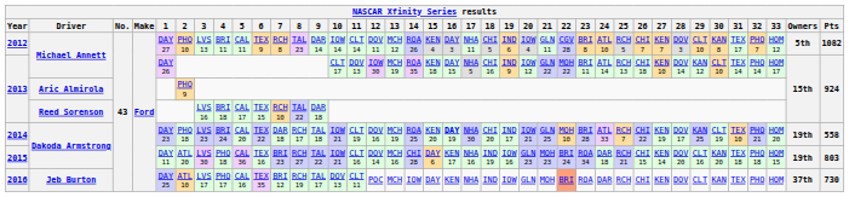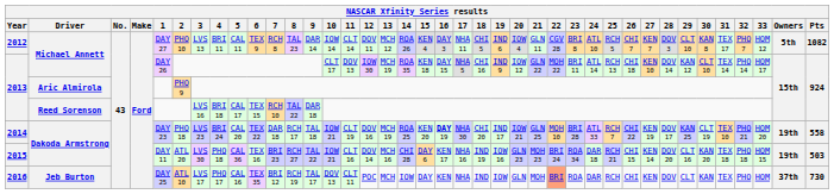 <table class="wikitable" style="text-align:center; font-size:75%">
 <tr>
 <th colspan=45><a href='#'>NASCAR Xfinity Series</a> results</th>
 </tr>
 <tr>
 <th>Year</th>
 <th>Driver</th>
 <th>No.</th>
 <th>Make</th>
 <th>1</th>
 <th>2</th>
 <th>3</th>
 <th>4</th>
 <th>5</th>
 <th>6</th>
 <th>7</th>
 <th>8</th>
 <th>9</th>
 <th>10</th>
 <th>11</th>
 <th>12</th>
 <th>13</th>
 <th>14</th>
 <th>15</th>
 <th>16</th>
 <th>17</th>
 <th>18</th>
 <th>19</th>
 <th>20</th>
 <th>21</th>
 <th>22</th>
 <th>23</th>
 <th>24</th>
 <th>25</th>
 <th>26</th>
 <th>27</th>
 <th>28</th>
 <th>29</th>
 <th>30</th>
 <th>31</th>
 <th>32</th>
 <th>33</th>
 <th>Owners</th>
 <th>Pts</th>
 </tr>
 <tr>
 <th><a href='#'>2012</a></th>
 <th rowspan=2><a href='#'>Michael Annett</a></th>
 <th rowspan=7>43</th>
 <th rowspan=7><a href='#'>Ford</a></th>
 <td style="background:#EFCFFF;"><a href='#'>DAY</a><br><small>27</small></td>
 <td style="background:#FFDF9F;"><a href='#'>PHO</a><br><small>10</small></td>
 <td style="background:#DFFFDF;"><a href='#'>LVS</a><br><small>13</small></td>
 <td style="background:#DFFFDF;"><a href='#'>BRI</a><br><small>11</small></td>
 <td style="background:#DFFFDF;"><a href='#'>CAL</a><br><small>11</small></td>
 <td style="background:#FFDF9F;"><a href='#'>TEX</a><br><small>9</small></td>
 <td style="background:#FFDF9F;"><a href='#'>RCH</a><br><small>8</small></td>
 <td style="background:#EFCFFF;"><a href='#'>TAL</a><br><small>23</small></td>
 <td style="background:#DFFFDF;"><a href='#'>DAR</a><br><small>14</small></td>
 <td style="background:#DFFFDF;"><a href='#'>IOW</a><br><small>14</small></td>
 <td style="background:#DFFFDF;"><a href='#'>CLT</a><br><small>14</small></td>
 <td style="background:#DFFFDF;"><a href='#'>DOV</a><br><small>11</small></td>
 <td style="background:#DFFFDF;"><a href='#'>MCH</a><br><small>12</small></td>
 <td style="background:#CFCFFF;"><a href='#'>ROA</a><br><small>26</small></td>
 <td style="background:#DFDFDF;"><a href='#'>KEN</a><br><small>4</small></td>
 <td style="background:#DFDFDF;"><a href='#'>DAY</a><br><small>3</small></td>
 <td style="background:#DFFFDF;"><a href='#'>NHA</a><br><small>11</small></td>
 <td style="background:#DFDFDF;"><a href='#'>CHI</a><br><small>5</small></td>
 <td style="background:#FFDF9F;"><a href='#'>IND</a><br><small>6</small></td>
 <td style="background:#DFDFDF;"><a href='#'>IOW</a><br><small>4</small></td>
 <td style="background:#DFFFDF;"><a href='#'>GLN</a><br><small>11</small></td>
 <td style="background:#CFCFFF;"><a href='#'>CGV</a><br><small>28</small></td>
 <td style="background:#FFDF9F;"><a href='#'>BRI</a><br><small>8</small></td>
 <td style="background:#FFDF9F;"><a href='#'>ATL</a><br><small>10</small></td>
 <td style="background:#DFDFDF;"><a href='#'>RCH</a><br><small>5</small></td>
 <td style="background:#FFDF9F;"><a href='#'>CHI</a><br><small>7</small></td>
 <td style="background:#FFDF9F;"><a href='#'>KEN</a><br><small>7</small></td>
 <td style="background:#DFDFDF;"><a href='#'>DOV</a><br><small>3</small></td>
 <td style="background:#FFDF9F;"><a href='#'>CLT</a><br><small>10</small></td>
 <td style="background:#FFDF9F;"><a href='#'>KAN</a><br><small>8</small></td>
 <td style="background:#DFFFDF;"><a href='#'>TEX</a><br><small>17</small></td>
 <td style="background:#FFDF9F;"><a href='#'>PHO</a><br><small>7</small></td>
 <td style="background:#DFFFDF;"><a href='#'>HOM</a><br><small>12</small></td>
 <th>5th</th>
 <th>1082</th>
 </tr>
 <tr>
 <th rowspan=3><a href='#'>2013</a></th>
 <td style="background:#EFCFFF;"><a href='#'>DAY</a><br><small>26</small></td>
 <td colspan=8></td>
 <td style="background:#DFFFDF;"><a href='#'>CLT</a><br><small>17</small></td>
 <td style="background:#DFFFDF;"><a href='#'>DOV</a><br><small>13</small></td>
 <td style="background:#EFCFFF;"><a href='#'>IOW</a><br><small>30</small></td>
 <td style="background:#DFFFDF;"><a href='#'>MCH</a><br><small>19</small></td>
 <td style="background:#EFCFFF;"><a href='#'>ROA</a><br><small>35</small></td>
 <td style="background:#DFFFDF;"><a href='#'>KEN</a><br><small>18</small></td>
 <td style="background:#DFFFDF;"><a href='#'>DAY</a><br><small>15</small></td>
 <td style="background:#DFDFDF;"><a href='#'>NHA</a><br><small>5</small></td>
 <td style="background:#DFFFDF;"><a href='#'>CHI</a><br><small>16</small></td>
 <td style="background:#FFDF9F;"><a href='#'>IND</a><br><small>9</small></td>
 <td style="background:#DFFFDF;"><a href='#'>IOW</a><br><small>12</small></td>
 <td style="background:#CFCFFF;"><a href='#'>GLN</a><br><small>22</small></td>
 <td style="background:#CFCFFF;"><a href='#'>MOH</a><br><small>22</small></td>
 <td style="background:#DFFFDF;"><a href='#'>BRI</a><br><small>11</small></td>
 <td style="background:#DFFFDF;"><a href='#'>ATL</a><br><small>14</small></td>
 <td style="background:#DFFFDF;"><a href='#'>RCH</a><br><small>13</small></td>
 <td style="background:#DFFFDF;"><a href='#'>CHI</a><br><small>18</small></td>
 <td style="background:#FFDF9F;"><a href='#'>KEN</a><br><small>10</small></td>
 <td style="background:#DFFFDF;"><a href='#'>DOV</a><br><small>14</small></td>
 <td style="background:#DFFFDF;"><a href='#'>KAN</a><br><small>12</small></td>
 <td style="background:#FFDF9F;"><a href='#'>CLT</a><br><small>10</small></td>
 <td style="background:#DFFFDF;"><a href='#'>TEX</a><br><small>14</small></td>
 <td style="background:#DFFFDF;"><a href='#'>PHO</a><br><small>14</small></td>
 <td style="background:#DFFFDF;"><a href='#'>HOM</a><br><small>17</small></td>
 <th rowspan=3>15th</th>
 <th rowspan=3>924</th>
 </tr>
 <tr>
 <th><a href='#'>Aric Almirola</a></th>
 <td></td>
 <td style="background:#FFDF9F;"><a href='#'>PHO</a><br><small>9</small></td>
 <td colspan=31></td>
 </tr>
 <tr>
 <th><a href='#'>Reed Sorenson</a></th>
 <td colspan=2></td>
 <td style="background:#DFFFDF;"><a href='#'>LVS</a><br><small>16</small></td>
 <td style="background:#DFFFDF;"><a href='#'>BRI</a><br><small>18</small></td>
 <td style="background:#DFFFDF;"><a href='#'>CAL</a><br><small>17</small></td>
 <td style="background:#DFFFDF;"><a href='#'>TEX</a><br><small>15</small></td>
 <td style="background:#FFDF9F;"><a href='#'>RCH</a><br><small>10</small></td>
 <td style="background:#CFCFFF;"><a href='#'>TAL</a><br><small>22</small></td>
 <td style="background:#DFFFDF;"><a href='#'>DAR</a><br><small>18</small></td>
 <td colspan=24></td>
 </tr>
 <tr>
 <th><a href='#'>2014</a></th>
 <th rowspan=2><a href='#'>Dakoda Armstrong</a></th>
 <td style="background:#CFCFFF;"><a href='#'>DAY</a><br><small>23</small></td>
 <td style="background:#DFFFDF;"><a href='#'>PHO</a><br><small>18</small></td>
 <td style="background:#CFCFFF;"><a href='#'>LVS</a><br><small>23</small></td>
 <td style="background:#CFCFFF;"><a href='#'>BRI</a><br><small>24</small></td>
 <td style="background:#DFFFDF;"><a href='#'>CAL</a><br><small>20</small></td>
 <td style="background:#CFCFFF;"><a href='#'>TEX</a><br><small>22</small></td>
 <td style="background:#DFFFDF;"><a href='#'>DAR</a><br><small>18</small></td>
 <td style="background:#DFFFDF;"><a href='#'>RCH</a><br><small>17</small></td>
 <td style="background:#DFFFDF;"><a href='#'>TAL</a><br><small>18</small></td>
 <td style="background:#CFCFFF;"><a href='#'>IOW</a><br><small>21</small></td>
 <td style="background:#DFFFDF;"><a href='#'>CLT</a><br><small>19</small></td>
 <td style="background:#DFFFDF;"><a href='#'>DOV</a><br><small>16</small></td>
 <td style="background:#DFFFDF;"><a href='#'>MCH</a><br><small>19</small></td>
 <td style="background:#CFCFFF;"><a href='#'>ROA</a><br><small>25</small></td>
 <td style="background:#DFFFDF;"><a href='#'>KEN</a><br><small>20</small></td>
 <td style="background:#DFFFDF;"><strong><a href='#'>DAY</a></strong><br><small>19</small></td>
 <td style="background:#CFCFFF;"><a href='#'>NHA</a><br><small>30</small></td>
 <td style="background:#DFFFDF;"><a href='#'>CHI</a><br><small>20</small></td>
 <td style="background:#DFFFDF;"><a href='#'>IND</a><br><small>17</small></td>
 <td style="background:#CFCFFF;"><a href='#'>IOW</a><br><small>21</small></td>
 <td style="background:#CFCFFF;"><a href='#'>GLN</a><br><small>25</small></td>
 <td style="background:#FFDF9F;"><a href='#'>MOH</a><br><small>10</small></td>
 <td style="background:#CFCFFF;"><a href='#'>BRI</a><br><small>28</small></td>
 <td style="background:#EFCFFF;"><a href='#'>ATL</a><br><small>33</small></td>
 <td style="background:#FFDF9F;"><a href='#'>RCH</a><br><small>7</small></td>
 <td style="background:#CFCFFF;"><a href='#'>CHI</a><br><small>22</small></td>
 <td style="background:#DFFFDF;"><a href='#'>KEN</a><br><small>19</small></td>
 <td style="background:#DFFFDF;"><a href='#'>DOV</a><br><small>17</small></td>
 <td style="background:#CFCFFF;"><a href='#'>KAN</a><br><small>25</small></td>
 <td style="background:#DFFFDF;"><a href='#'>CLT</a><br><small>19</small></td>
 <td style="background:#FFDF9F;"><a href='#'>TEX</a><br><small>10</small></td>
 <td style="background:#CFCFFF;"><a href='#'>PHO</a><br><small>21</small></td>
 <td style="background:#DFFFDF;"><a href='#'>HOM</a><br><small>20</small></td>
 <th>19th</th>
 <th>558</th>
 </tr>
 <tr>
 <th><a href='#'>2015</a></th>
 <td style="background:#DFFFDF;"><a href='#'>DAY</a><br><small>11</small></td>
 <td style="background:#DFFFDF;"><a href='#'>ATL</a><br><small>20</small></td>
 <td style="background:#EFCFFF;"><a href='#'>LVS</a><br><small>30</small></td>
 <td style="background:#DFFFDF;"><a href='#'>PHO</a><br><small>18</small></td>
 <td style="background:#EFCFFF;"><a href='#'>CAL</a><br><small>36</small></td>
 <td style="background:#DFFFDF;"><a href='#'>TEX</a><br><small>16</small></td>
 <td style="background:#CFCFFF;"><a href='#'>BRI</a><br><small>23</small></td>
 <td style="background:#CFCFFF;"><a href='#'>RCH</a><br><small>27</small></td>
 <td style="background:#CFCFFF;"><a href='#'>TAL</a><br><small>22</small></td>
 <td style="background:#CFCFFF;"><a href='#'>IOW</a><br><small>21</small></td>
 <td style="background:#DFFFDF;"><a href='#'>CLT</a><br><small>16</small></td>
 <td style="background:#DFFFDF;"><a href='#'>DOV</a><br><small>14</small></td>
 <td style="background:#DFFFDF;"><a href='#'>MCH</a><br><small>16</small></td>
 <td style="background:#CFCFFF;"><a href='#'>CHI</a><br><small>28</small></td>
 <td style="background:#FFDF9F;"><a href='#'>DAY</a><br><small>6</small></td>
 <td style="background:#DFFFDF;"><a href='#'>KEN</a><br><small>17</small></td>
 <td style="background:#DFFFDF;"><a href='#'>NHA</a><br><small>16</small></td>
 <td style="background:#DFFFDF;"><a href='#'>IND</a><br><small>19</small></td>
 <td style="background:#DFFFDF;"><a href='#'>IOW</a><br><small>16</small></td>
 <td style="background:#CFCFFF;"><a href='#'>GLN</a><br><small>23</small></td>
 <td style="background:#CFCFFF;"><a href='#'>MOH</a><br><small>23</small></td>
 <td style="background:#CFCFFF;"><a href='#'>BRI</a><br><small>24</small></td>
 <td style="background:#CFCFFF;"><a href='#'>ROA</a><br><small>34</small></td>
 <td style="background:#DFFFDF;"><a href='#'>DAR</a><br><small>18</small></td>
 <td style="background:#CFCFFF;"><a href='#'>RCH</a><br><small>21</small></td>
 <td style="background:#DFFFDF;"><a href='#'>CHI</a><br><small>15</small></td>
 <td style="background:#DFFFDF;"><a href='#'>KEN</a><br><small>14</small></td>
 <td style="background:#DFFFDF;"><a href='#'>DOV</a><br><small>20</small></td>
 <td style="background:#DFFFDF;"><a href='#'>CLT</a><br><small>16</small></td>
 <td style="background:#DFFFDF;"><a href='#'>KAN</a><br><small>20</small></td>
 <td style="background:#DFFFDF;"><a href='#'>TEX</a><br><small>18</small></td>
 <td style="background:#DFFFDF;"><a href='#'>PHO</a><br><small>18</small></td>
 <td style="background:#DFFFDF;"><a href='#'>HOM</a><br><small>15</small></td>
 <th>19th</th>
-<th>803</th>
+<th>503</th>
 </tr>
 <tr>
 <th><a href='#'>2016</a></th>
 <th><a href='#'>Jeb Burton</a></th>
 <td style="background:#CFCFFF;"><a href='#'>DAY</a><br><small>25</small></td>
 <td style="background:#FFDF9F;"><a href='#'>ATL</a><br><small>10</small></td>
 <td style="background:#DFFFDF;"><a href='#'>LVS</a><br><small>17</small></td>
 <td style="background:#DFFFDF;"><a href='#'>PHO</a><br><small>17</small></td>
 <td style="background:#DFFFDF;"><a href='#'>CAL</a><br><small>16</small></td>
 <td style="background:#EFCFFF;"><a href='#'>TEX</a><br><small>35</small></td>
 <td style="background:#DFFFDF;"><a href='#'>BRI</a><br><small>12</small></td>
 <td style="background:#DFFFDF;"><a href='#'>RCH</a><br><small>19</small></td>
 <td style="background:#DFFFDF;"><a href='#'>TAL</a><br><small>17</small></td>
 <td style="background:#DFFFDF;"><a href='#'>DOV</a><br><small>13</small></td>
 <td style="background:#DFFFDF;"><a href='#'>CLT</a><br><small>11</small></td>
 <td><a href='#'>POC</a></td>
 <td><a href='#'>MCH</a></td>
 <td><a href='#'>IOW</a></td>
 <td><a href='#'>DAY</a></td>
 <td><a href='#'>KEN</a></td>
 <td><a href='#'>NHA</a></td>
 <td><a href='#'>IND</a></td>
 <td><a href='#'>IOW</a></td>
 <td><a href='#'>GLN</a></td>
 <td><a href='#'>MOH</a></td>
 <td style="background: lightsalmon;"><a href='#'>BRI</a></td>
 <td><a href='#'>ROA</a></td>
 <td><a href='#'>DAR</a></td>
 <td><a href='#'>RCH</a></td>
 <td><a href='#'>CHI</a></td>
 <td><a href='#'>KEN</a></td>
 <td><a href='#'>DOV</a></td>
 <td><a href='#'>CLT</a></td>
 <td><a href='#'>KAN</a></td>
 <td><a href='#'>TEX</a></td>
 <td><a href='#'>PHO</a></td>
 <td><a href='#'>HOM</a></td>
 <th>37th</th>
 <th>730</th>
 </tr>
 </table>
